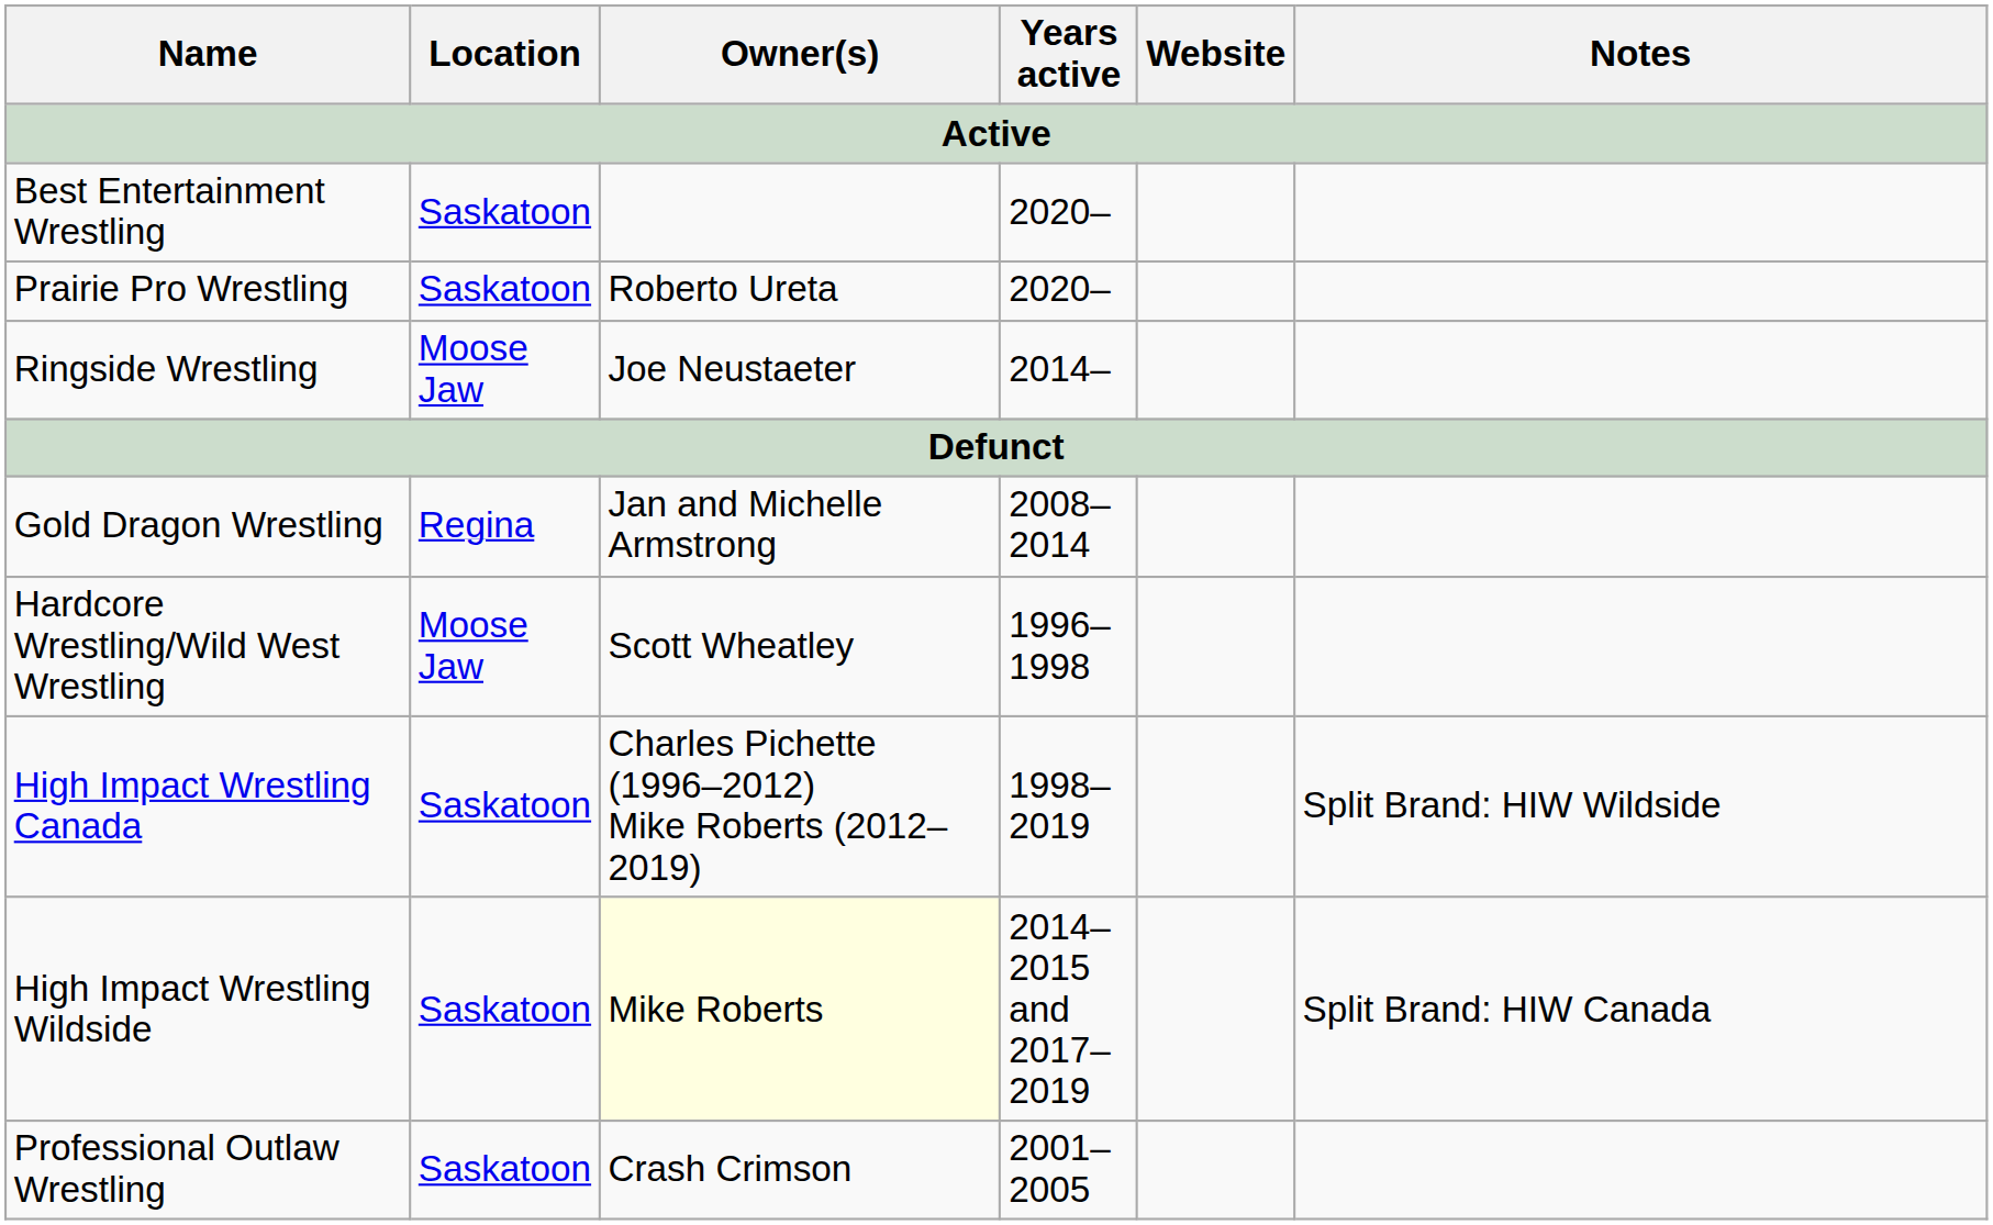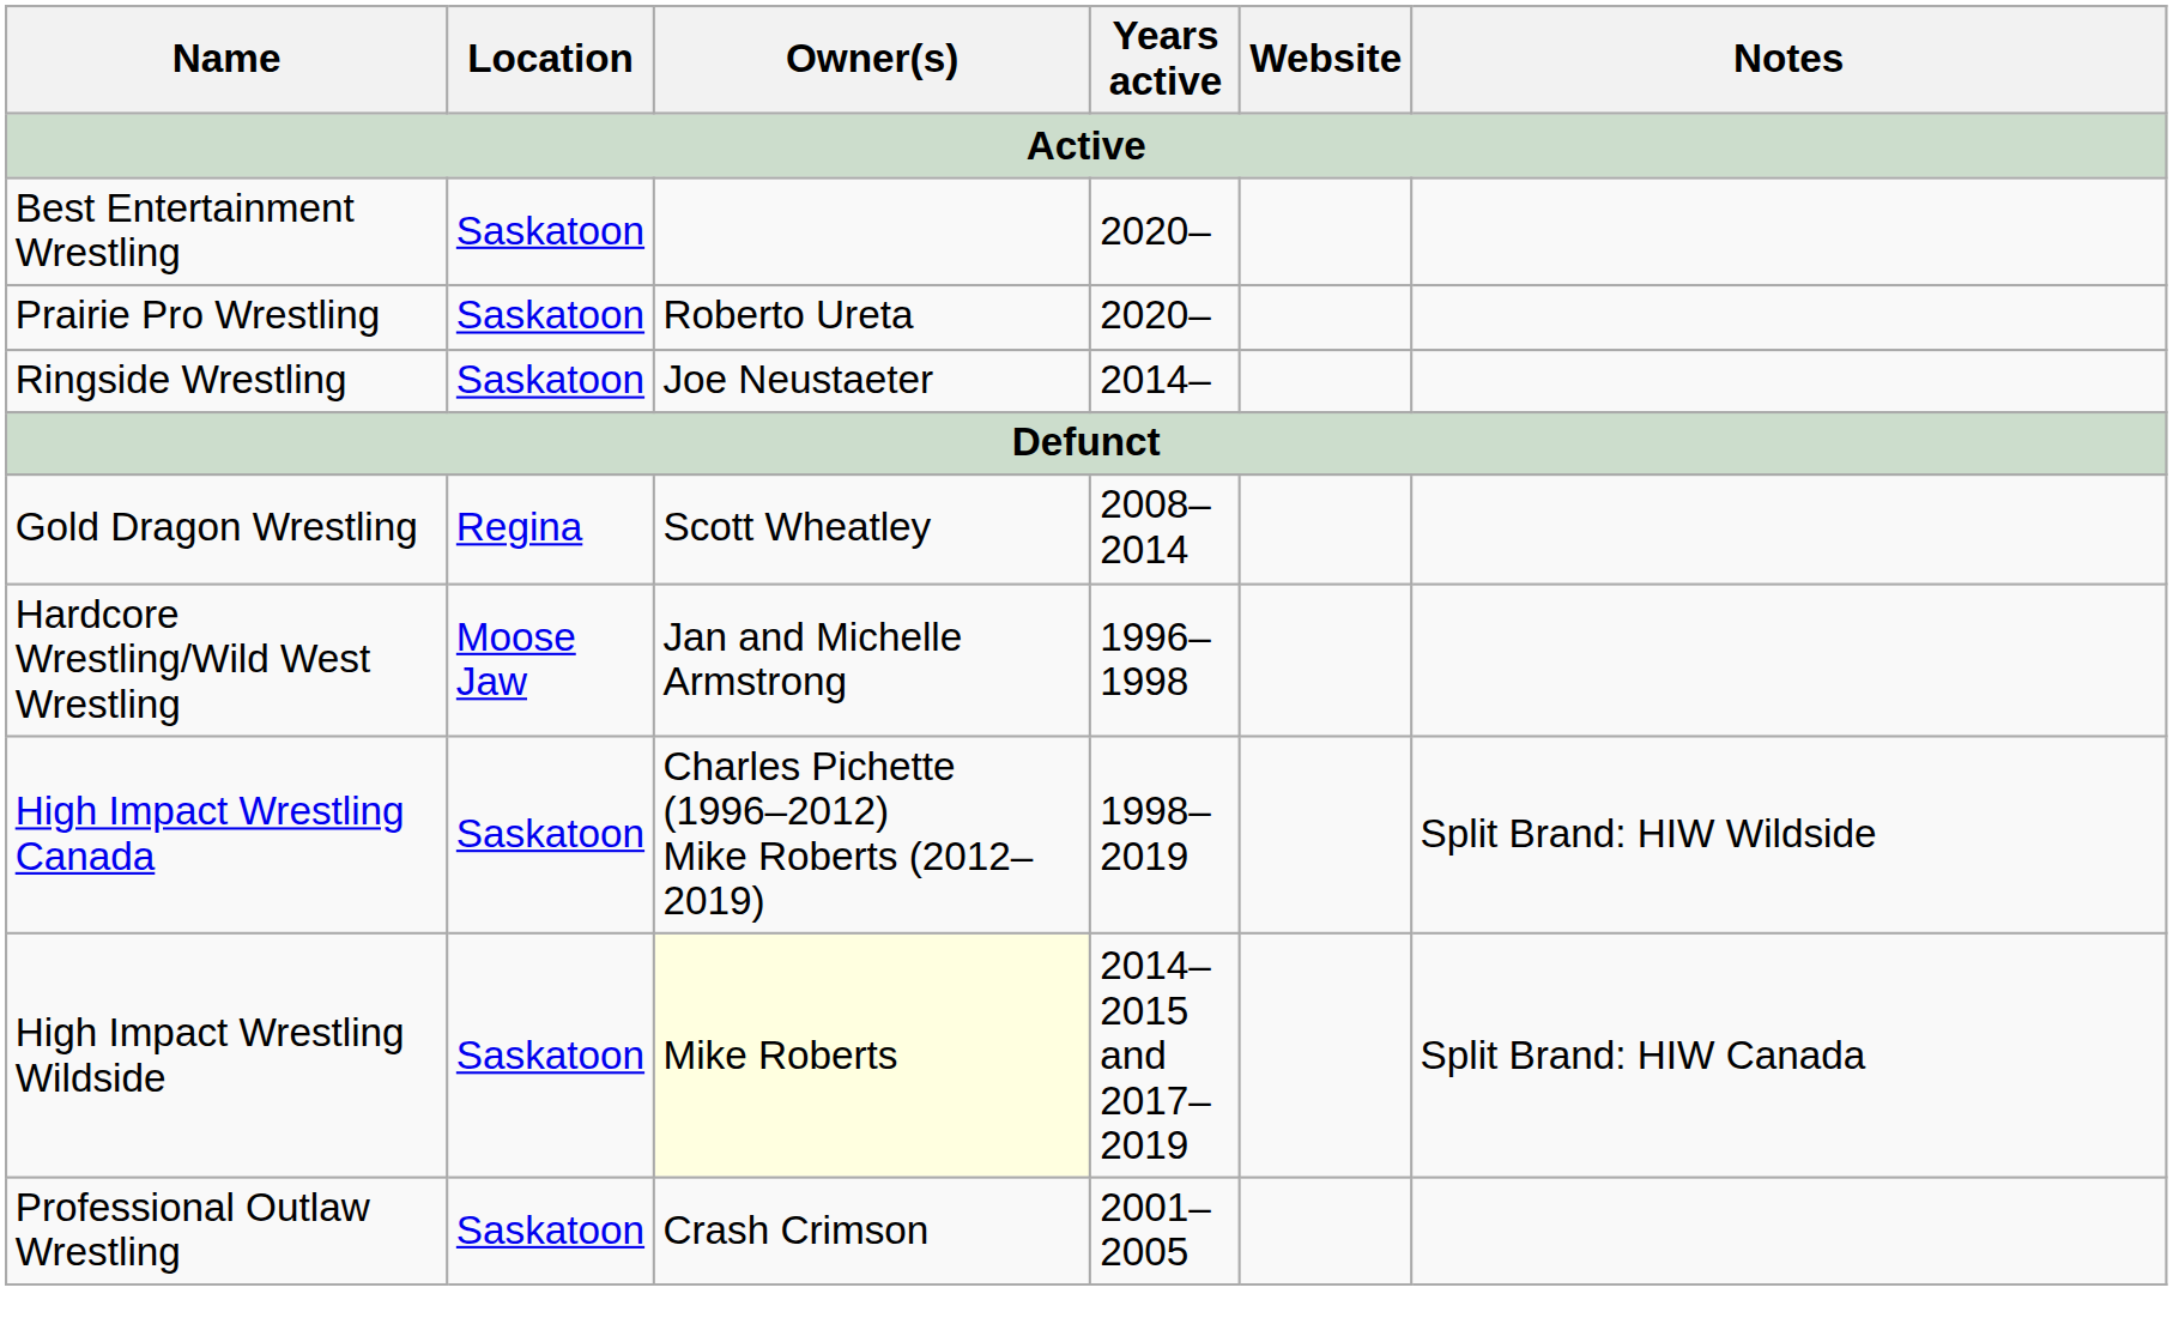 <table class=wikitable>
 <tr>
 <th width="21%">Name</th>
 <th width="7%">Location</th>
 <th width="21%">Owner(s)</th>
 <th width="7%">Years active</th>
 <th width="7%">Website</th>
 <th width="55%">Notes</th>
 </tr>
 <tr>
 <td colspan=7 style="background: #ccddcc;" align=center><strong>Active</strong></td>
 </tr>
 <tr>
 <td>Best Entertainment Wrestling</td>
 <td><a href='#'>Saskatoon</a></td>
 <td></td>
 <td>2020–</td>
 <td></td>
 <td></td>
 </tr>
 <tr>
 <td>Prairie Pro Wrestling</td>
 <td><a href='#'>Saskatoon</a></td>
 <td>Roberto Ureta</td>
 <td>2020–</td>
 <td></td>
 <td></td>
 </tr>
 <tr>
 <td>Ringside Wrestling</td>
-<td><a href='#'>Moose Jaw</a></td>
+<td><a href='#'>Saskatoon</a></td>
 <td>Joe Neustaeter</td>
 <td>2014–</td>
 <td></td>
 <td></td>
 </tr>
 <tr>
 <td colspan=7 style="background: #ccddcc;" align=center><strong>Defunct</strong></td>
 </tr>
 <tr>
 <td>Gold Dragon Wrestling</td>
 <td><a href='#'>Regina</a></td>
-<td>Jan and Michelle Armstrong</td>
+<td>Scott Wheatley</td>
 <td>2008–2014</td>
 <td></td>
 <td></td>
 </tr>
 <tr>
 <td>Hardcore Wrestling/Wild West Wrestling</td>
 <td><a href='#'>Moose Jaw</a></td>
-<td>Scott Wheatley</td>
+<td>Jan and Michelle Armstrong</td>
 <td>1996–1998</td>
 <td></td>
 <td></td>
 </tr>
 <tr>
 <td><a href='#'>High Impact Wrestling Canada</a></td>
 <td><a href='#'>Saskatoon</a></td>
 <td>Charles Pichette (1996–2012)<br>Mike Roberts (2012–2019)</td>
 <td>1998–2019</td>
 <td></td>
 <td>Split Brand: HIW Wildside</td>
 </tr>
 <tr>
 <td>High Impact Wrestling Wildside</td>
 <td><a href='#'>Saskatoon</a></td>
 <td style="background: lightyellow;">Mike Roberts</td>
 <td>2014–2015 and 2017–2019</td>
 <td></td>
 <td>Split Brand: HIW Canada</td>
 </tr>
 <tr>
 <td>Professional Outlaw Wrestling</td>
 <td><a href='#'>Saskatoon</a></td>
 <td>Crash Crimson</td>
 <td>2001–2005</td>
 <td></td>
 </tr>
 </table>
